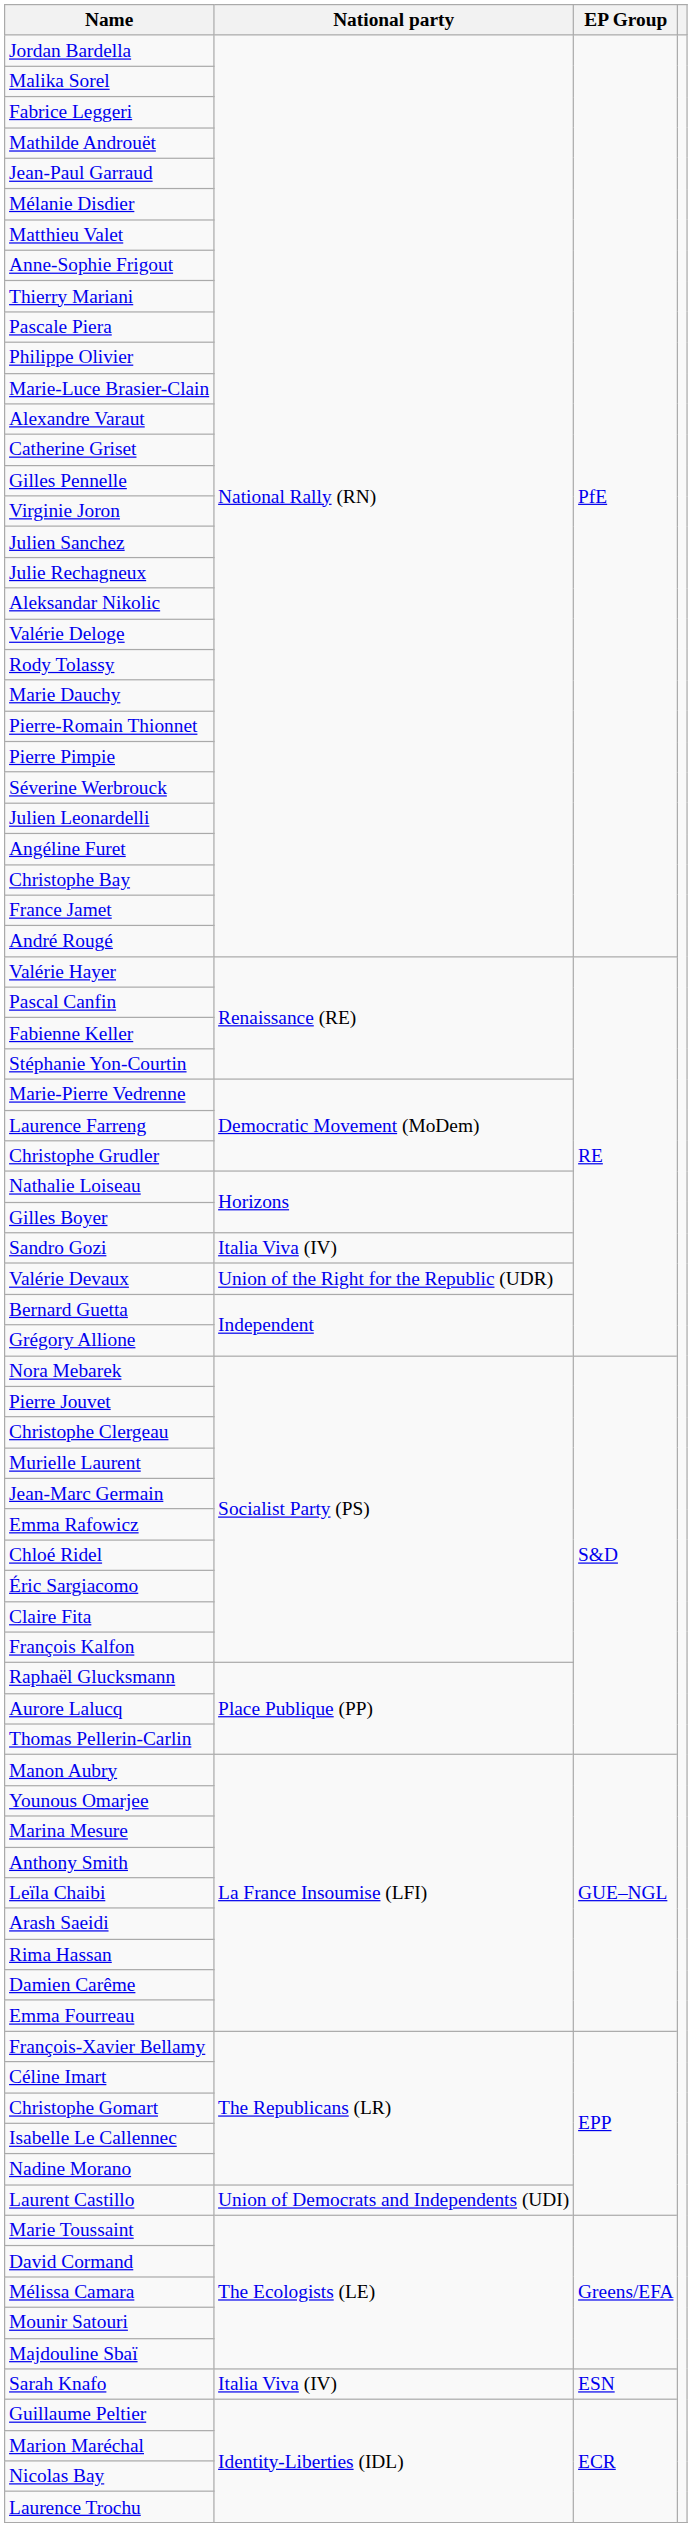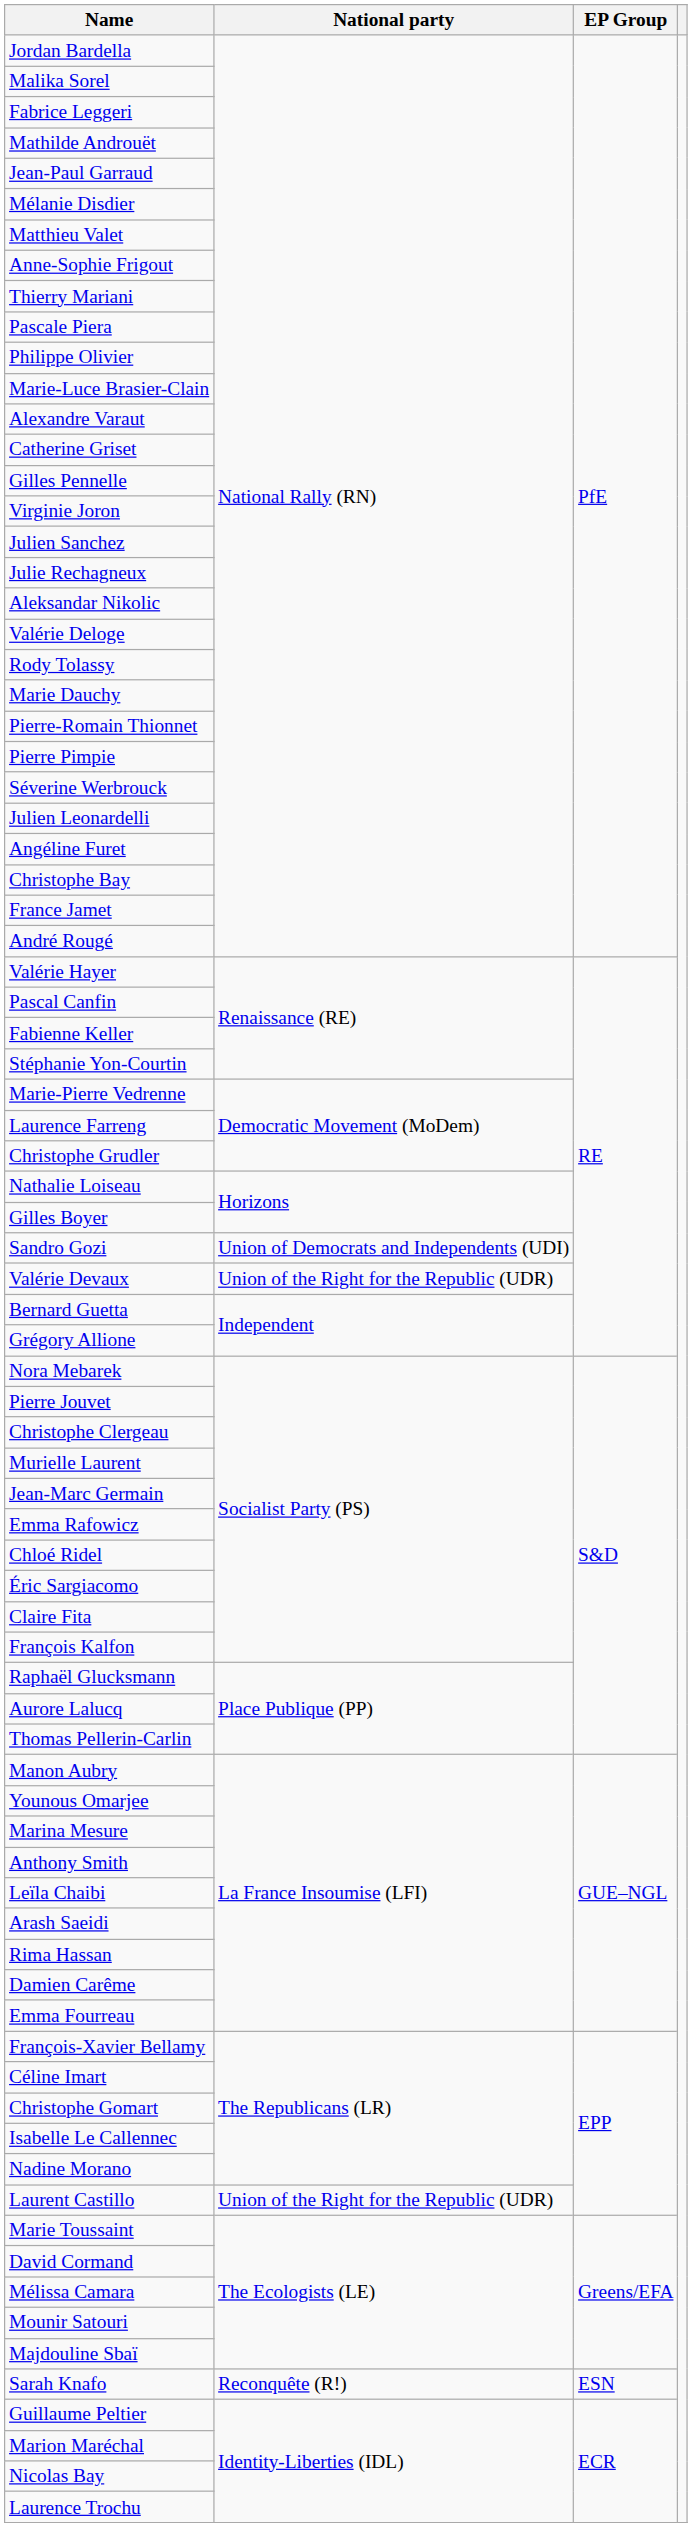 <table class="wikitable">
 <tr>
 <th>Name</th>
 <th>National party</th>
 <th>EP Group</th>
 <th></th>
 </tr>
 <tr>
 <td><a href='#'>Jordan Bardella</a></td>
 <td rowspan="30"> <a href='#'>National Rally</a> (RN)</td>
 <td rowspan="30"> <a href='#'>PfE</a></td>
 <td rowspan="81"></td>
 </tr>
 <tr>
 <td><a href='#'>Malika Sorel</a></td>
 </tr>
 <tr>
 <td><a href='#'>Fabrice Leggeri</a></td>
 </tr>
 <tr>
 <td><a href='#'>Mathilde Androuët</a></td>
 </tr>
 <tr>
 <td><a href='#'>Jean-Paul Garraud</a></td>
 </tr>
 <tr>
 <td><a href='#'>Mélanie Disdier</a></td>
 </tr>
 <tr>
 <td><a href='#'>Matthieu Valet</a></td>
 </tr>
 <tr>
 <td><a href='#'>Anne-Sophie Frigout</a></td>
 </tr>
 <tr>
 <td><a href='#'>Thierry Mariani</a></td>
 </tr>
 <tr>
 <td><a href='#'>Pascale Piera</a></td>
 </tr>
 <tr>
 <td><a href='#'>Philippe Olivier</a></td>
 </tr>
 <tr>
 <td><a href='#'>Marie-Luce Brasier-Clain</a></td>
 </tr>
 <tr>
 <td><a href='#'>Alexandre Varaut</a></td>
 </tr>
 <tr>
 <td><a href='#'>Catherine Griset</a></td>
 </tr>
 <tr>
 <td><a href='#'>Gilles Pennelle</a></td>
 </tr>
 <tr>
 <td><a href='#'>Virginie Joron</a></td>
 </tr>
 <tr>
 <td><a href='#'>Julien Sanchez</a></td>
 </tr>
 <tr>
 <td><a href='#'>Julie Rechagneux</a></td>
 </tr>
 <tr>
 <td><a href='#'>Aleksandar Nikolic</a></td>
 </tr>
 <tr>
 <td><a href='#'>Valérie Deloge</a></td>
 </tr>
 <tr>
 <td><a href='#'>Rody Tolassy</a></td>
 </tr>
 <tr>
 <td><a href='#'>Marie Dauchy</a></td>
 </tr>
 <tr>
 <td><a href='#'>Pierre-Romain Thionnet</a></td>
 </tr>
 <tr>
 <td><a href='#'>Pierre Pimpie</a></td>
 </tr>
 <tr>
 <td><a href='#'>Séverine Werbrouck</a></td>
 </tr>
 <tr>
 <td><a href='#'>Julien Leonardelli</a></td>
 </tr>
 <tr>
 <td><a href='#'>Angéline Furet</a></td>
 </tr>
 <tr>
 <td><a href='#'>Christophe Bay</a></td>
 </tr>
 <tr>
 <td><a href='#'>France Jamet</a></td>
 </tr>
 <tr>
 <td><a href='#'>André Rougé</a></td>
 </tr>
 <tr>
 <td><a href='#'>Valérie Hayer</a></td>
 <td rowspan="4"> <a href='#'>Renaissance</a> (RE)</td>
 <td rowspan="13"> <a href='#'>RE</a></td>
 </tr>
 <tr>
 <td><a href='#'>Pascal Canfin</a></td>
 </tr>
 <tr>
 <td><a href='#'>Fabienne Keller</a></td>
 </tr>
 <tr>
 <td><a href='#'>Stéphanie Yon-Courtin</a></td>
 </tr>
 <tr>
 <td><a href='#'>Marie-Pierre Vedrenne</a></td>
 <td rowspan="3"> <a href='#'>Democratic Movement</a> (MoDem)</td>
 </tr>
 <tr>
 <td><a href='#'>Laurence Farreng</a></td>
 </tr>
 <tr>
 <td><a href='#'>Christophe Grudler</a></td>
 </tr>
 <tr>
 <td><a href='#'>Nathalie Loiseau</a></td>
 <td rowspan="2"> <a href='#'>Horizons</a></td>
 </tr>
 <tr>
 <td><a href='#'>Gilles Boyer</a></td>
 </tr>
 <tr>
 <td><a href='#'>Sandro Gozi</a></td>
-<td> <a href='#'>Italia Viva</a> (IV)</td>
+<td> <a href='#'>Union of Democrats and Independents</a> (UDI)</td>
 </tr>
 <tr>
 <td><a href='#'>Valérie Devaux</a></td>
 <td> <a href='#'>Union of the Right for the Republic</a> (UDR)</td>
 </tr>
 <tr>
 <td><a href='#'>Bernard Guetta</a></td>
 <td rowspan="2"> <a href='#'>Independent</a></td>
 </tr>
 <tr>
 <td><a href='#'>Grégory Allione</a></td>
 </tr>
 <tr>
 <td><a href='#'>Nora Mebarek</a></td>
 <td rowspan="10"> <a href='#'>Socialist Party</a> (PS)</td>
 <td rowspan="13"> <a href='#'>S&D</a></td>
 </tr>
 <tr>
 <td><a href='#'>Pierre Jouvet</a></td>
 </tr>
 <tr>
 <td><a href='#'>Christophe Clergeau</a></td>
 </tr>
 <tr>
 <td><a href='#'>Murielle Laurent</a></td>
 </tr>
 <tr>
 <td><a href='#'>Jean-Marc Germain</a></td>
 </tr>
 <tr>
 <td><a href='#'>Emma Rafowicz</a></td>
 </tr>
 <tr>
 <td><a href='#'>Chloé Ridel</a></td>
 </tr>
 <tr>
 <td><a href='#'>Éric Sargiacomo</a></td>
 </tr>
 <tr>
 <td><a href='#'>Claire Fita</a></td>
 </tr>
 <tr>
 <td><a href='#'>François Kalfon</a></td>
 </tr>
 <tr>
 <td><a href='#'>Raphaël Glucksmann</a></td>
 <td rowspan="3"> <a href='#'>Place Publique</a> (PP)</td>
 </tr>
 <tr>
 <td><a href='#'>Aurore Lalucq</a></td>
 </tr>
 <tr>
 <td><a href='#'>Thomas Pellerin-Carlin</a></td>
 </tr>
 <tr>
 <td><a href='#'>Manon Aubry</a></td>
 <td rowspan="9"> <a href='#'>La France Insoumise</a> (LFI)</td>
 <td rowspan="9"> <a href='#'>GUE–NGL</a></td>
 </tr>
 <tr>
 <td><a href='#'>Younous Omarjee</a></td>
 </tr>
 <tr>
 <td><a href='#'>Marina Mesure</a></td>
 </tr>
 <tr>
 <td><a href='#'>Anthony Smith</a></td>
 </tr>
 <tr>
 <td><a href='#'>Leïla Chaibi</a></td>
 </tr>
 <tr>
 <td><a href='#'>Arash Saeidi</a></td>
 </tr>
 <tr>
 <td><a href='#'>Rima Hassan</a></td>
 </tr>
 <tr>
 <td><a href='#'>Damien Carême</a></td>
 </tr>
 <tr>
 <td><a href='#'>Emma Fourreau</a></td>
 </tr>
 <tr>
 <td><a href='#'>François-Xavier Bellamy</a></td>
 <td rowspan="5"> <a href='#'>The Republicans</a> (LR)</td>
 <td rowspan="6"> <a href='#'>EPP</a></td>
 </tr>
 <tr>
 <td><a href='#'>Céline Imart</a></td>
 </tr>
 <tr>
 <td><a href='#'>Christophe Gomart</a></td>
 </tr>
 <tr>
 <td><a href='#'>Isabelle Le Callennec</a></td>
 </tr>
 <tr>
 <td><a href='#'>Nadine Morano</a></td>
 </tr>
 <tr>
 <td><a href='#'>Laurent Castillo</a></td>
-<td> <a href='#'>Union of Democrats and Independents</a> (UDI)</td>
+<td> <a href='#'>Union of the Right for the Republic</a> (UDR)</td>
 </tr>
 <tr>
 <td><a href='#'>Marie Toussaint</a></td>
 <td rowspan="5"> <a href='#'>The Ecologists</a> (LE)</td>
 <td rowspan="5"> <a href='#'>Greens/EFA</a></td>
 </tr>
 <tr>
 <td><a href='#'>David Cormand</a></td>
 </tr>
 <tr>
 <td><a href='#'>Mélissa Camara</a></td>
 </tr>
 <tr>
 <td><a href='#'>Mounir Satouri</a></td>
 </tr>
 <tr>
 <td><a href='#'>Majdouline Sbaï</a></td>
 </tr>
 <tr>
 <td><a href='#'>Sarah Knafo</a></td>
-<td> <a href='#'>Italia Viva</a> (IV)</td>
+<td> <a href='#'>Reconquête</a> (R!)</td>
 <td> <a href='#'>ESN</a></td>
 </tr>
 <tr>
 <td><a href='#'>Guillaume Peltier</a></td>
 <td rowspan="4"> <a href='#'>Identity-Liberties</a> (IDL) </td>
 <td rowspan="4"> <a href='#'>ECR</a></td>
 </tr>
 <tr>
 <td><a href='#'>Marion Maréchal</a></td>
 </tr>
 <tr>
 <td><a href='#'>Nicolas Bay</a></td>
 </tr>
 <tr>
 <td><a href='#'>Laurence Trochu</a></td>
 </tr>
 <tr>
 </tr>
 </table>
